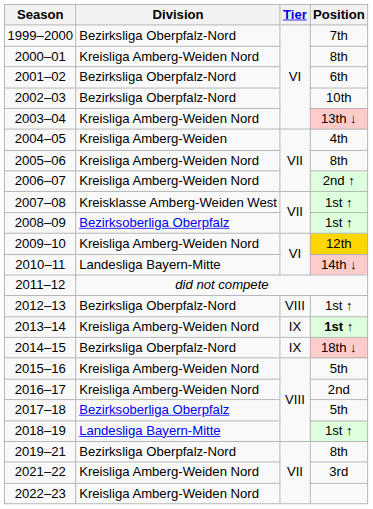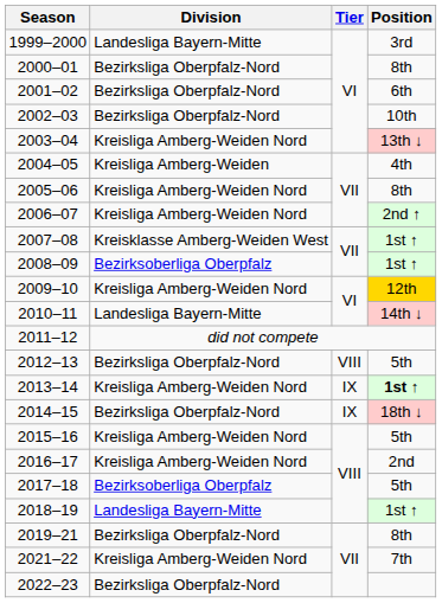 <table class="wikitable">
 <tr>
 <th>Season</th>
 <th>Division</th>
 <th><a href='#'>Tier</a></th>
 <th>Position</th>
 </tr>
 <tr align="center">
 <td>1999–2000</td>
-<td align="left">Bezirksliga Oberpfalz-Nord</td>
+<td align="left">Landesliga Bayern-Mitte</td>
 <td rowspan=5>VI</td>
-<td>7th</td>
+<td>3rd</td>
 </tr>
 <tr align="center">
 <td>2000–01</td>
-<td align="left">Kreisliga Amberg-Weiden Nord</td>
+<td align="left">Bezirksliga Oberpfalz-Nord</td>
 <td>8th</td>
 </tr>
 <tr align="center">
 <td>2001–02</td>
 <td align="left">Bezirksliga Oberpfalz-Nord</td>
 <td>6th</td>
 </tr>
 <tr align="center">
 <td>2002–03</td>
 <td align="left">Bezirksliga Oberpfalz-Nord</td>
 <td>10th</td>
 </tr>
 <tr align="center">
 <td>2003–04</td>
 <td align="left">Kreisliga Amberg-Weiden Nord</td>
 <td style="background:#ffcccc">13th ↓</td>
 </tr>
 <tr align="center">
 <td>2004–05</td>
 <td align="left">Kreisliga Amberg-Weiden</td>
 <td rowspan=3>VII</td>
 <td>4th</td>
 </tr>
 <tr align="center">
 <td>2005–06</td>
 <td align="left">Kreisliga Amberg-Weiden Nord</td>
 <td>8th</td>
 </tr>
 <tr align="center">
 <td>2006–07</td>
 <td align="left">Kreisliga Amberg-Weiden Nord</td>
 <td style="background:#ddffdd">2nd ↑</td>
 </tr>
 <tr align="center">
 <td>2007–08</td>
 <td align="left">Kreisklasse Amberg-Weiden West</td>
 <td rowspan=2>VII</td>
 <td style="background:#ddffdd">1st ↑</td>
 </tr>
 <tr align="center">
 <td>2008–09</td>
 <td align="left"><a href='#'>Bezirksoberliga Oberpfalz</a></td>
 <td style="background:#ddffdd">1st ↑</td>
 </tr>
 <tr align="center">
 <td>2009–10</td>
 <td align="left">Kreisliga Amberg-Weiden Nord</td>
 <td rowspan=2>VI</td>
 <td style="background: gold;">12th</td>
 </tr>
 <tr align="center">
 <td>2010–11</td>
 <td align="left">Landesliga Bayern-Mitte</td>
 <td style="background:#ffcccc">14th ↓</td>
 </tr>
 <tr align="center">
 <td>2011–12</td>
 <td colspan=3><em>did not compete</em></td>
 </tr>
 <tr align="center">
 <td>2012–13</td>
 <td align="left">Bezirksliga Oberpfalz-Nord</td>
 <td>VIII</td>
-<td>1st ↑</td>
+<td>5th</td>
 </tr>
 <tr align="center">
 <td>2013–14</td>
 <td align="left">Kreisliga Amberg-Weiden Nord</td>
 <td>IX</td>
 <td style="background:#ddffdd"><strong>1st ↑</strong></td>
 </tr>
 <tr align="center">
 <td>2014–15</td>
 <td align="left">Bezirksliga Oberpfalz-Nord</td>
 <td>IX</td>
 <td style="background:#ffcccc">18th ↓</td>
 </tr>
 <tr align="center">
 <td>2015–16</td>
 <td align="left">Kreisliga Amberg-Weiden Nord</td>
 <td rowspan=4>VIII</td>
 <td>5th</td>
 </tr>
 <tr align="center">
 <td>2016–17</td>
 <td align="left">Kreisliga Amberg-Weiden Nord</td>
 <td>2nd</td>
 </tr>
 <tr align="center">
 <td>2017–18</td>
 <td align="left"><a href='#'>Bezirksoberliga Oberpfalz</a></td>
 <td>5th</td>
 </tr>
 <tr align="center">
 <td>2018–19</td>
 <td align="left"><a href='#'>Landesliga Bayern-Mitte</a></td>
 <td style="background:#ddffdd">1st ↑</td>
 </tr>
 <tr align="center">
 <td>2019–21</td>
 <td align="left">Bezirksliga Oberpfalz-Nord</td>
 <td rowspan=3>VII</td>
 <td>8th</td>
 </tr>
 <tr align="center">
 <td>2021–22</td>
 <td align="left">Kreisliga Amberg-Weiden Nord</td>
-<td>3rd</td>
+<td>7th</td>
 </tr>
 <tr align="center">
 <td>2022–23</td>
-<td align="left">Kreisliga Amberg-Weiden Nord</td>
+<td align="left">Bezirksliga Oberpfalz-Nord</td>
 <td></td>
 </tr>
 </table>
